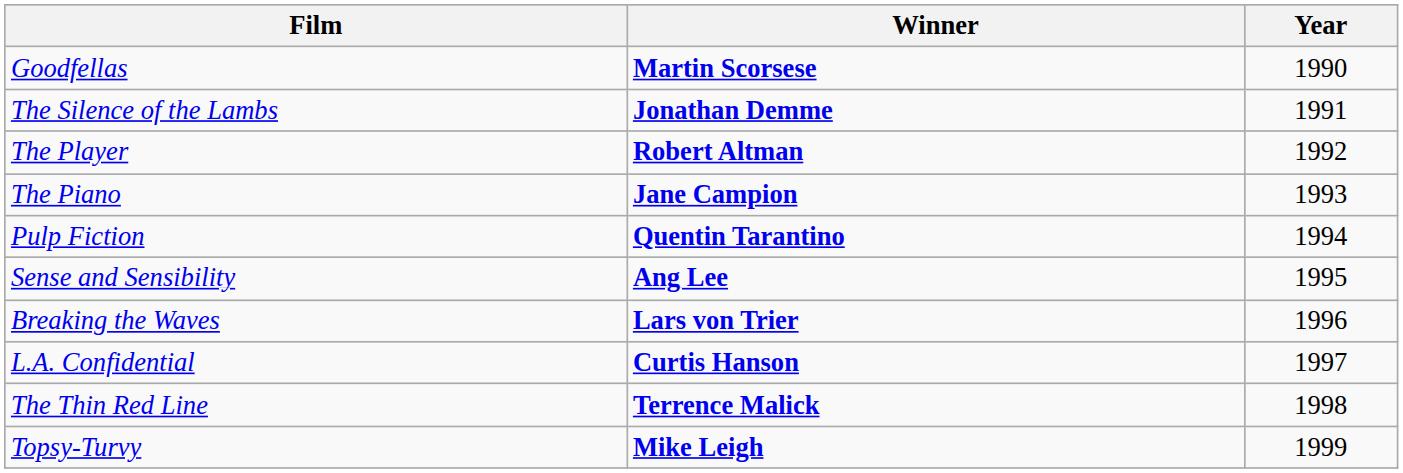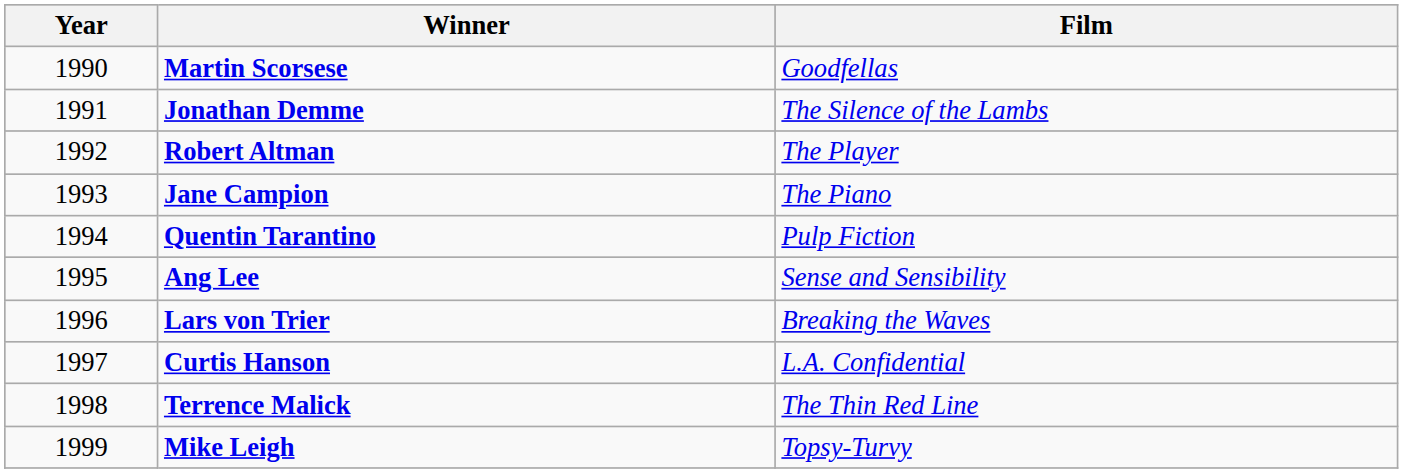 <table class="wikitable" width="95%" cellpadding="5">
 <tr>
+<th width="100"><strong>Year</strong></th>
+<th width="450"><strong>Winner</strong></th>
 <th width="450"><strong>Film</strong></th>
-<th width="450"><strong>Winner</strong></th>
-<th width="100"><strong>Year</strong></th>
 </tr>
 <tr>
+<td style="text-align:center;">1990</td>
+<td><strong><a href='#'>Martin Scorsese</a></strong></td>
 <td><em><a href='#'>Goodfellas</a></em></td>
-<td><strong><a href='#'>Martin Scorsese</a></strong></td>
-<td style="text-align:center;">1990</td>
 </tr>
 <tr>
+<td style="text-align:center;">1991</td>
+<td><strong><a href='#'>Jonathan Demme</a></strong></td>
 <td><em><a href='#'>The Silence of the Lambs</a></em></td>
-<td><strong><a href='#'>Jonathan Demme</a></strong></td>
-<td style="text-align:center;">1991</td>
 </tr>
 <tr>
+<td style="text-align:center;">1992</td>
+<td><strong><a href='#'>Robert Altman</a></strong></td>
 <td><em><a href='#'>The Player</a></em></td>
-<td><strong><a href='#'>Robert Altman</a></strong></td>
-<td style="text-align:center;">1992</td>
 </tr>
 <tr>
+<td style="text-align:center;">1993</td>
+<td><strong><a href='#'>Jane Campion</a></strong></td>
 <td><em><a href='#'>The Piano</a></em></td>
-<td><strong><a href='#'>Jane Campion</a></strong></td>
-<td style="text-align:center;">1993</td>
 </tr>
 <tr>
+<td style="text-align:center;">1994</td>
+<td><strong><a href='#'>Quentin Tarantino</a></strong></td>
 <td><em><a href='#'>Pulp Fiction</a></em></td>
-<td><strong><a href='#'>Quentin Tarantino</a></strong></td>
-<td style="text-align:center;">1994</td>
 </tr>
 <tr>
+<td style="text-align:center;">1995</td>
+<td><strong><a href='#'>Ang Lee</a></strong></td>
 <td><em><a href='#'>Sense and Sensibility</a></em></td>
-<td><strong><a href='#'>Ang Lee</a></strong></td>
-<td style="text-align:center;">1995</td>
 </tr>
 <tr>
+<td style="text-align:center;">1996</td>
+<td><strong><a href='#'>Lars von Trier</a></strong></td>
 <td><em><a href='#'>Breaking the Waves</a></em></td>
-<td><strong><a href='#'>Lars von Trier</a></strong></td>
-<td style="text-align:center;">1996</td>
 </tr>
 <tr>
+<td style="text-align:center;">1997</td>
+<td><strong><a href='#'>Curtis Hanson</a></strong></td>
 <td><em><a href='#'>L.A. Confidential</a></em></td>
-<td><strong><a href='#'>Curtis Hanson</a></strong></td>
-<td style="text-align:center;">1997</td>
 </tr>
 <tr>
+<td style="text-align:center;">1998</td>
+<td><strong><a href='#'>Terrence Malick</a></strong></td>
 <td><em><a href='#'>The Thin Red Line</a></em></td>
-<td><strong><a href='#'>Terrence Malick</a></strong></td>
-<td style="text-align:center;">1998</td>
 </tr>
 <tr>
+<td style="text-align:center;">1999</td>
+<td><strong><a href='#'>Mike Leigh</a></strong></td>
 <td><em><a href='#'>Topsy-Turvy</a></em></td>
-<td><strong><a href='#'>Mike Leigh</a></strong></td>
-<td style="text-align:center;">1999</td>
 </tr>
 </table>
